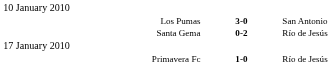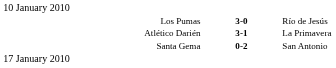 <table width=100% cellspacing=1>
 <tr>
 <th width=25%></th>
 <th width=10%></th>
 <th></th>
 </tr>
 <tr>
 <td>10 January 2010</td>
 </tr>
 <tr style=font-size:90%>
 <td align=right>Los Pumas</td>
 <td align=center><strong>3-0</strong></td>
-<td>San Antonio</td>
+<td>Río de Jesús</td>
+</tr>
+<tr style=font-size:90%>
+<td align=right>Atlético Darién</td>
+<td align=center><strong>3-1</strong></td>
+<td>La Primavera</td>
 </tr>
 <tr style=font-size:90%>
 <td align=right>Santa Gema</td>
 <td align=center><strong>0-2</strong></td>
-<td>Río de Jesús</td>
+<td>San Antonio</td>
 </tr>
 <tr>
 <td>17 January 2010</td>
 </tr>
-<tr style=font-size:90%>
-<td align=right>Primavera Fc</td>
-<td align=center><strong>1-0</strong></td>
-<td>Río de Jesús</td>
-</tr>
 </table>
